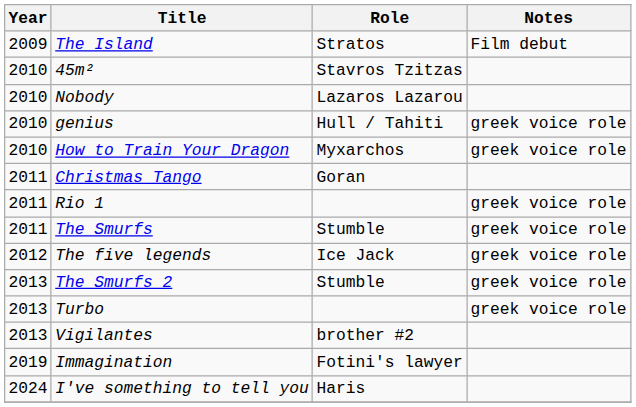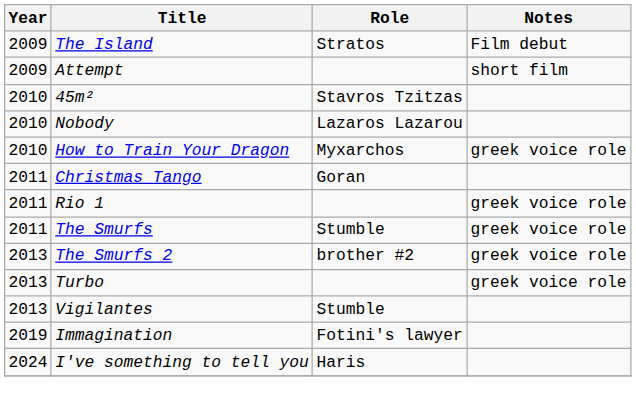 <table class="wikitable sortable">
 <tr>
 <th>Year</th>
 <th>Title</th>
 <th>Role</th>
 <th class="unsortable">Notes</th>
 </tr>
 <tr>
 <td>2009</td>
 <td><em><a href='#'>The Island</a></em></td>
 <td>Stratos</td>
 <td>Film debut</td>
 </tr>
 <tr>
+<td>2009</td>
+<td><em>Attempt</em></td>
+<td></td>
+<td>short film</td>
+</tr>
+<tr>
 <td>2010</td>
 <td><em>45m²</em></td>
 <td>Stavros Tzitzas</td>
 <td></td>
 </tr>
 <tr>
 <td>2010</td>
 <td><em>Nobody</em></td>
 <td>Lazaros Lazarou</td>
 <td></td>
-</tr>
-<tr>
-<td>2010</td>
-<td><em>genius</em></td>
-<td>Hull / Tahiti</td>
-<td>greek voice role</td>
 </tr>
 <tr>
 <td>2010</td>
 <td><em><a href='#'>How to Train Your Dragon</a></em></td>
 <td>Myxarchos</td>
 <td>greek voice role</td>
 </tr>
 <tr>
 <td>2011</td>
 <td><em><a href='#'>Christmas Tango</a></em></td>
 <td>Goran</td>
 <td></td>
 </tr>
 <tr>
 <td>2011</td>
 <td><em>Rio 1</em></td>
 <td></td>
 <td>greek voice role</td>
 </tr>
 <tr>
 <td>2011</td>
 <td><em><a href='#'>The Smurfs</a></em></td>
 <td>Stumble</td>
 <td>greek voice role</td>
 </tr>
 <tr>
-<td>2012</td>
-<td><em>The five legends</em></td>
-<td>Ice Jack</td>
-<td>greek voice role</td>
-</tr>
-<tr>
 <td>2013</td>
 <td><em><a href='#'>The Smurfs 2</a></em></td>
-<td>Stumble</td>
+<td>brother #2</td>
 <td>greek voice role</td>
 </tr>
 <tr>
 <td>2013</td>
 <td><em>Turbo</em></td>
 <td></td>
 <td>greek voice role</td>
 </tr>
 <tr>
 <td>2013</td>
 <td><em>Vigilantes</em></td>
-<td>brother #2</td>
+<td>Stumble</td>
 <td></td>
 </tr>
 <tr>
 <td>2019</td>
 <td><em>Immagination</em></td>
 <td>Fotini's lawyer</td>
 <td></td>
 </tr>
 <tr>
 <td>2024</td>
 <td><em>I've something to tell you</em></td>
 <td>Haris</td>
 <td></td>
 </tr>
 <tr>
 </tr>
 </table>
